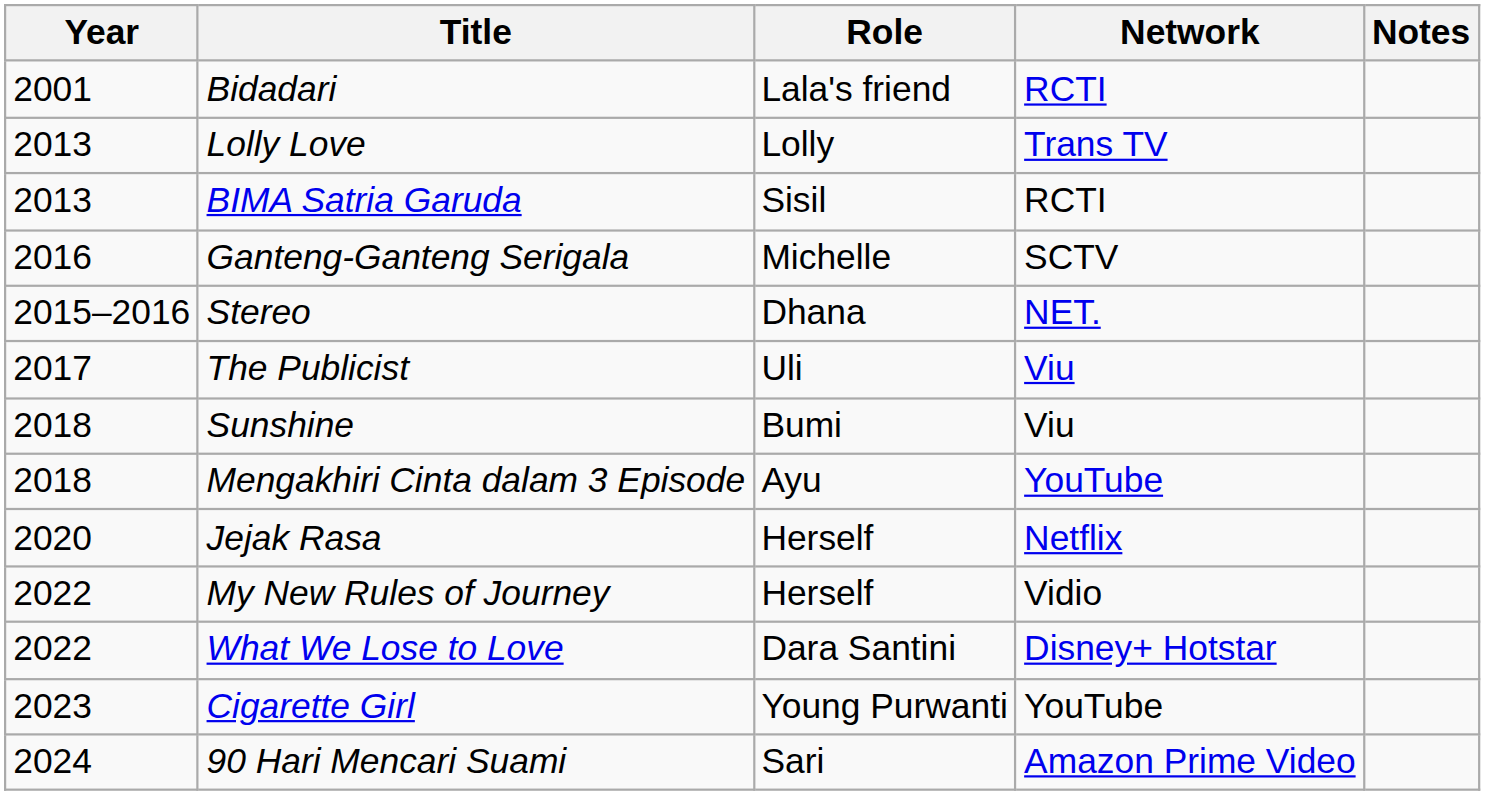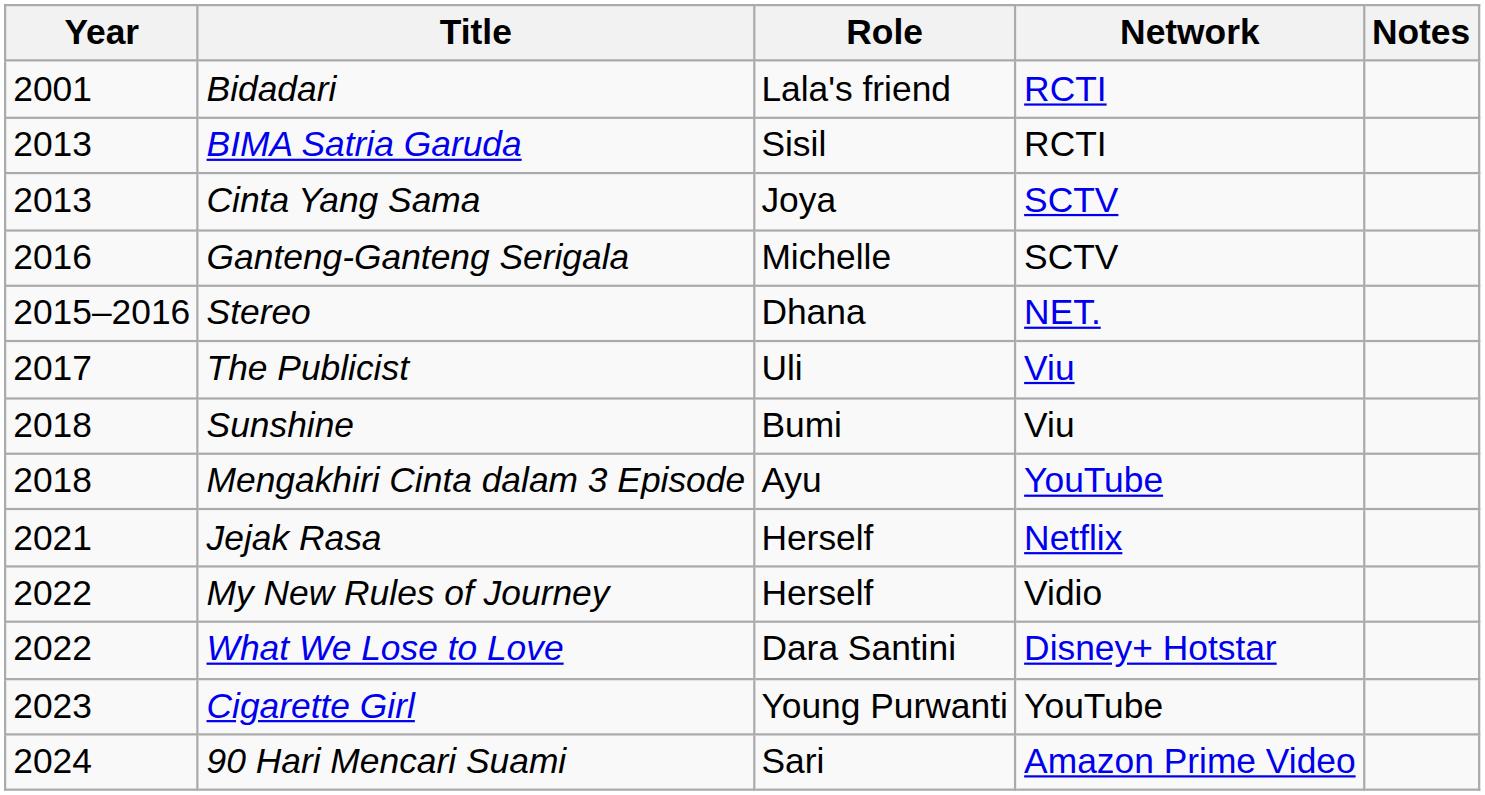 <table class="wikitable sortable plainrowheaders">
 <tr>
 <th scope="col">Year</th>
 <th scope="col">Title</th>
 <th scope="col">Role</th>
 <th scope="col" class="unsortable">Network</th>
 <th class="unsortable">Notes</th>
 </tr>
 <tr>
 <td>2001</td>
 <td><em>Bidadari</em></td>
 <td>Lala's friend</td>
 <td><a href='#'>RCTI</a></td>
 <td></td>
 </tr>
 <tr>
 <td>2013</td>
-<td><em>Lolly Love</em></td>
-<td>Lolly</td>
-<td><a href='#'>Trans TV</a></td>
+<td><em><a href='#'>BIMA Satria Garuda</a></em></td>
+<td>Sisil</td>
+<td>RCTI</td>
 <td></td>
 </tr>
 <tr>
 <td>2013</td>
-<td><em><a href='#'>BIMA Satria Garuda</a></em></td>
-<td>Sisil</td>
-<td>RCTI</td>
+<td><em>Cinta Yang Sama</em></td>
+<td>Joya</td>
+<td><a href='#'>SCTV</a></td>
 <td></td>
 </tr>
 <tr>
 <td>2016</td>
 <td><em>Ganteng-Ganteng Serigala</em></td>
 <td>Michelle</td>
 <td>SCTV</td>
 <td></td>
 </tr>
 <tr>
 <td>2015–2016</td>
 <td><em>Stereo</em></td>
 <td>Dhana</td>
 <td><a href='#'>NET.</a></td>
 <td></td>
 </tr>
 <tr>
 <td>2017</td>
 <td><em>The Publicist</em></td>
 <td>Uli</td>
 <td><a href='#'>Viu</a></td>
 <td></td>
 </tr>
 <tr>
 <td>2018</td>
 <td><em>Sunshine</em></td>
 <td>Bumi</td>
 <td>Viu</td>
 <td></td>
 </tr>
 <tr>
 <td>2018</td>
 <td><em>Mengakhiri Cinta dalam 3 Episode</em></td>
 <td>Ayu</td>
 <td><a href='#'>YouTube</a></td>
 <td></td>
 </tr>
 <tr>
-<td>2020</td>
+<td>2021</td>
 <td><em>Jejak Rasa</em></td>
 <td>Herself</td>
 <td><a href='#'>Netflix</a></td>
 <td></td>
 </tr>
 <tr>
 <td>2022</td>
 <td><em>My New Rules of Journey</em></td>
 <td>Herself</td>
 <td>Vidio</td>
 <td></td>
 </tr>
 <tr>
 <td>2022</td>
 <td><em><a href='#'>What We Lose to Love</a></em></td>
 <td>Dara Santini</td>
 <td><a href='#'>Disney+ Hotstar</a></td>
 <td></td>
 </tr>
 <tr>
 <td>2023</td>
 <td><em><a href='#'>Cigarette Girl</a></em></td>
 <td>Young Purwanti</td>
 <td>YouTube</td>
 <td></td>
 </tr>
 <tr>
 <td>2024</td>
 <td><em>90 Hari Mencari Suami</em></td>
 <td>Sari</td>
 <td><a href='#'>Amazon Prime Video</a></td>
 <td></td>
 </tr>
 </table>
